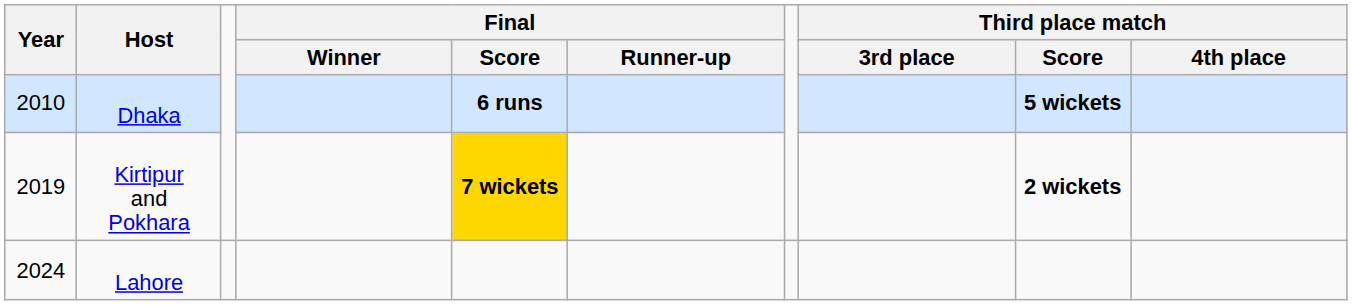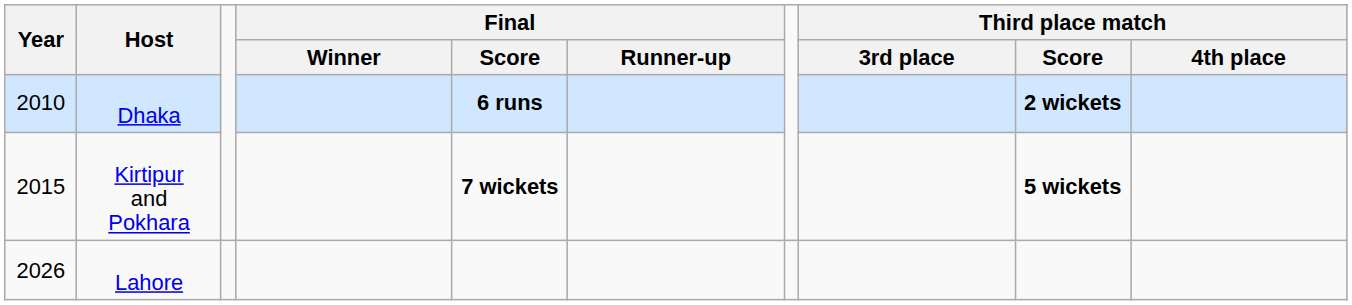 <table class="wikitable" style="font-size:90%; width: 100%; text-align: center;">
 <tr>
 <th rowspan=2 width=5%>Year</th>
 <th rowspan=2 width=10%>Host</th>
 <td width=1% rowspan=4></td>
 <th colspan=3>Final</th>
 <td width=1% rowspan=4></td>
 <th colspan=3>Third place match</th>
 </tr>
 <tr>
 <th width=15%>Winner</th>
 <th width=8%>Score</th>
 <th width=15%>Runner-up</th>
 <th width=15%>3rd place</th>
 <th width=8%>Score</th>
 <th width=15%>4th place</th>
 </tr>
 <tr bgcolor=#D0E7FF>
 <td>2010<br></td>
 <td><br><a href='#'>Dhaka</a></td>
 <td></td>
 <td><strong>6 runs</strong></td>
 <td></td>
 <td></td>
+<td><strong>2 wickets</strong></td>
+<td></td>
+</tr>
+<tr>
+<td>2015<br></td>
+<td><br><a href='#'>Kirtipur</a><br>and<br><a href='#'>Pokhara</a></td>
+<td></td>
+<td><strong>7 wickets</strong></td>
+<td></td>
+<td></td>
 <td><strong>5 wickets</strong></td>
 <td></td>
 </tr>
 <tr>
-<td>2019<br></td>
-<td><br><a href='#'>Kirtipur</a><br>and<br><a href='#'>Pokhara</a></td>
-<td></td>
-<td style="background: gold;"><strong>7 wickets</strong></td>
-<td></td>
-<td></td>
-<td><strong>2 wickets</strong></td>
-<td></td>
-</tr>
-<tr>
-<td>2024<br></td>
+<td>2026<br></td>
 <td><br><a href='#'>Lahore</a></td>
 <td></td>
 <td></td>
 <td></td>
 <td></td>
 <td></td>
 <td></td>
 <td></td>
 <td></td>
 </tr>
 </table>
